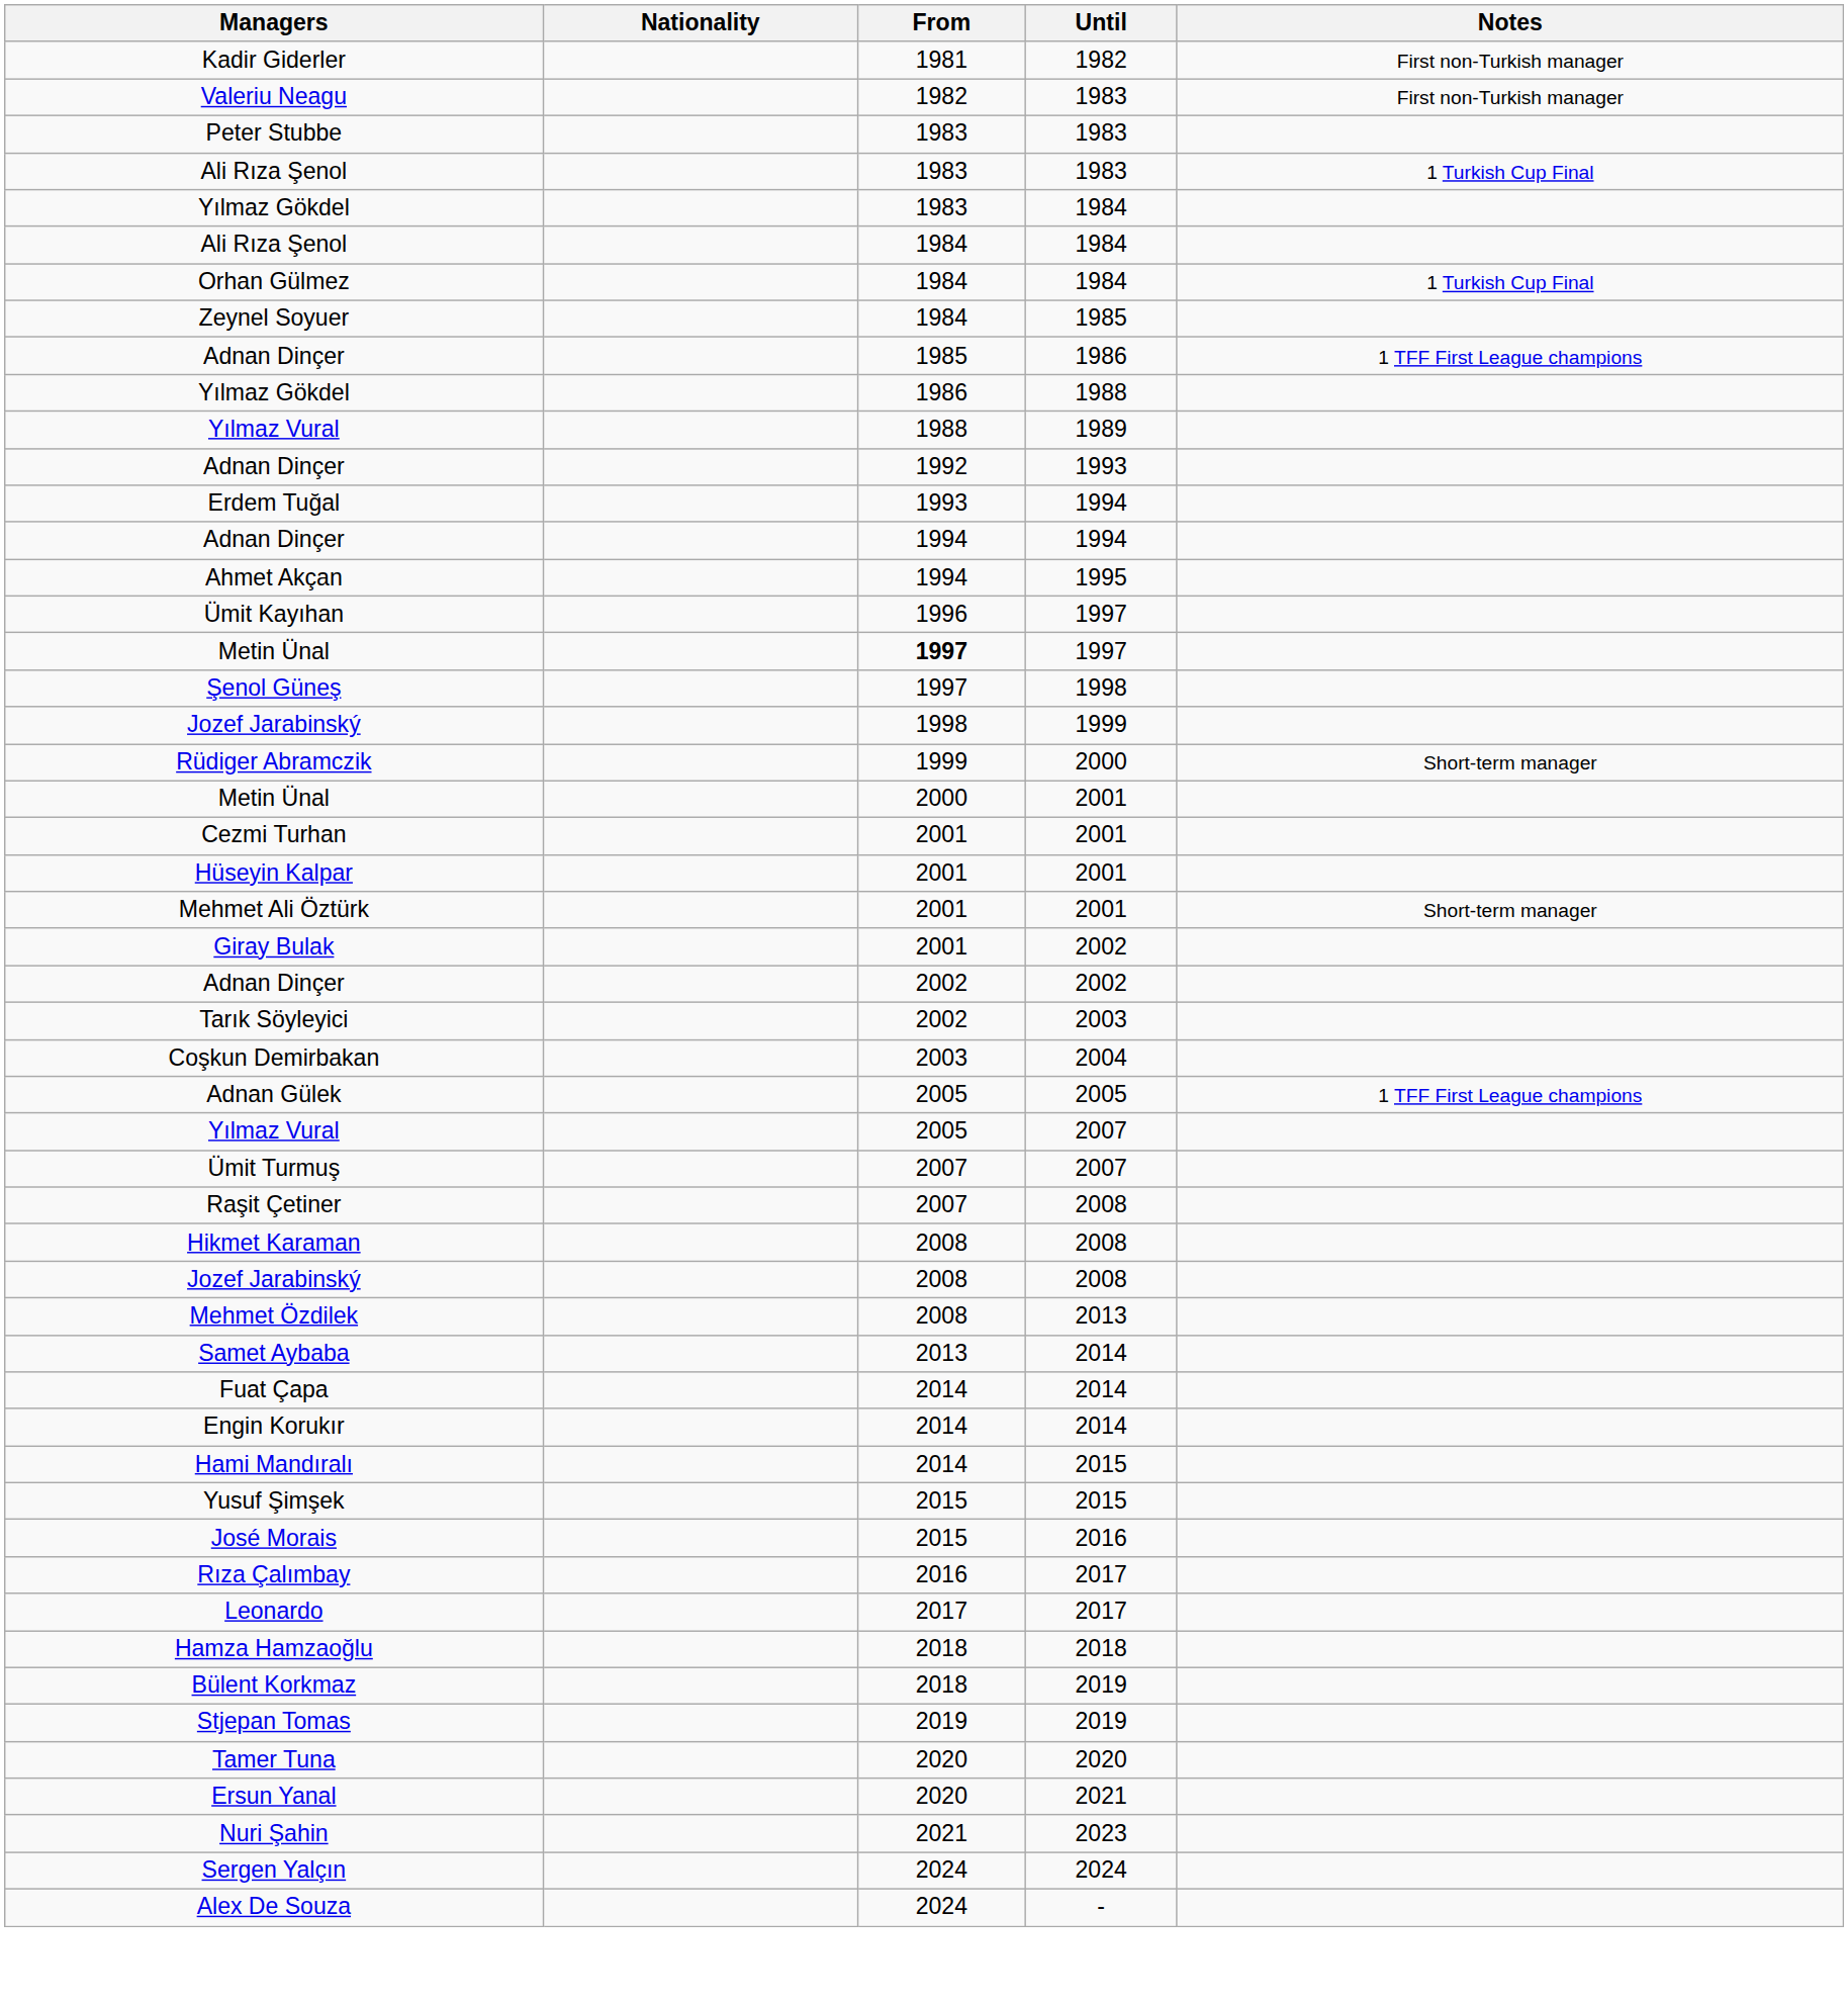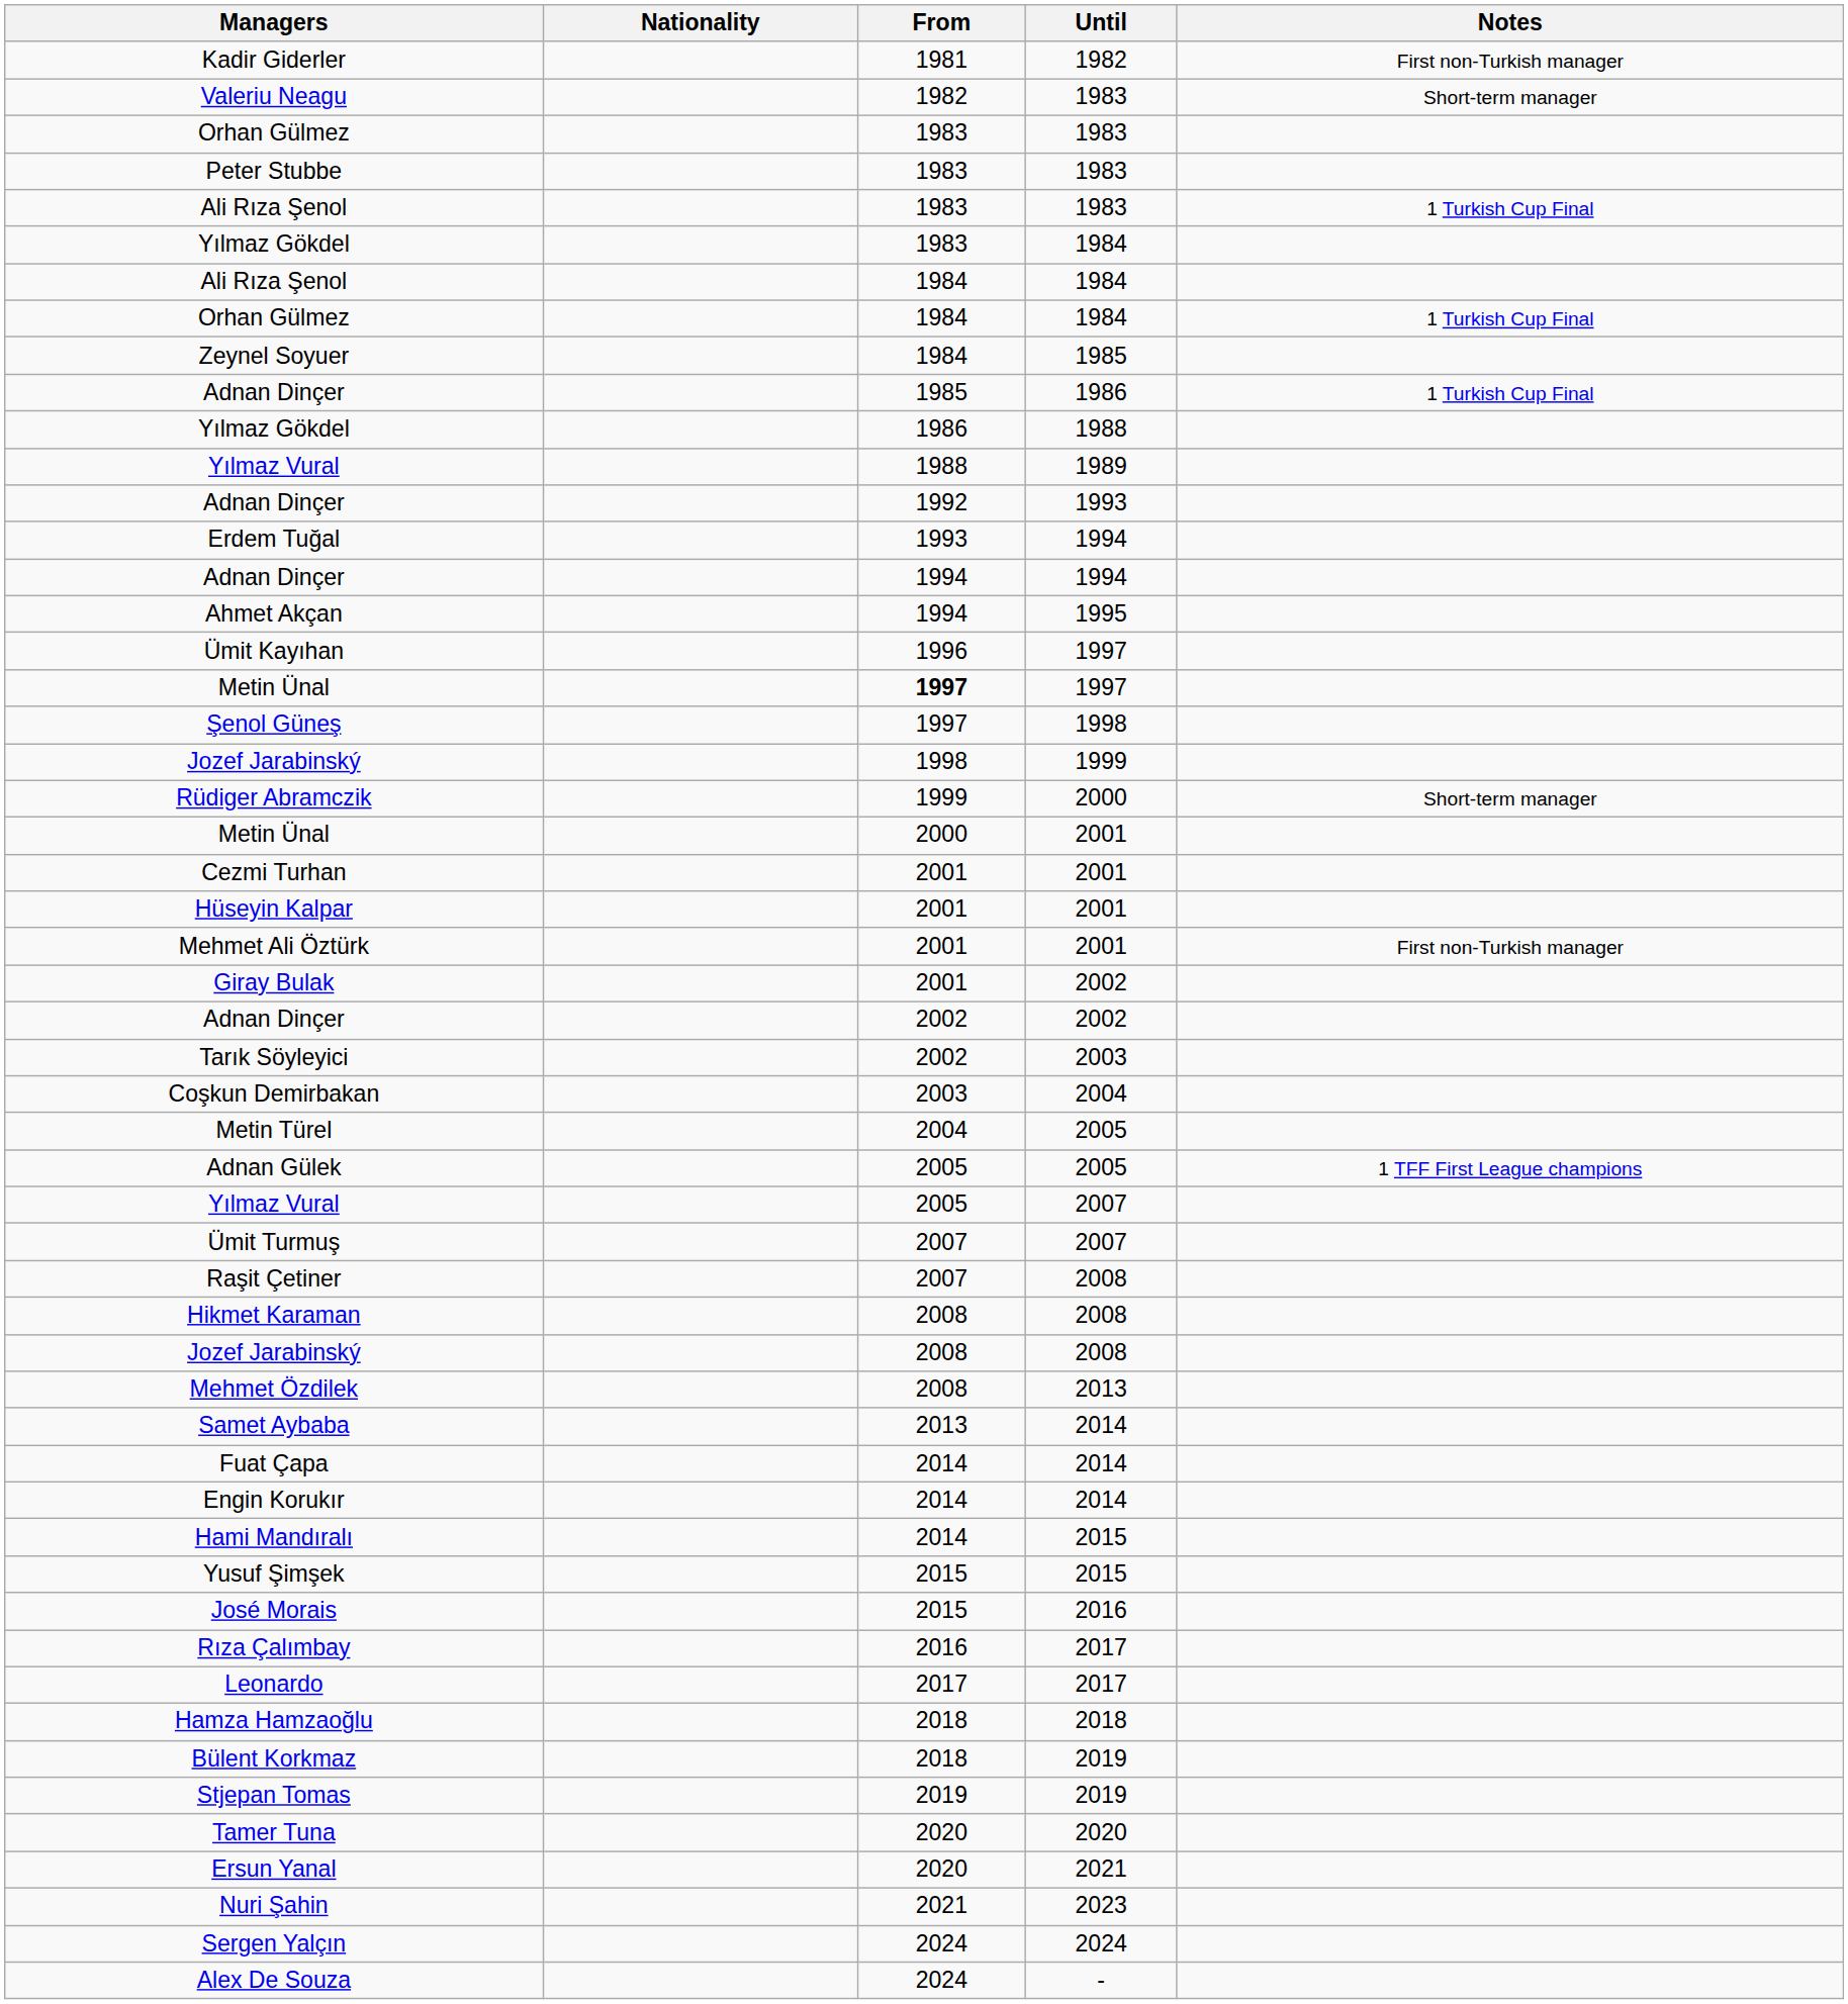 <table class="wikitable" style="text-align:center; font-size:100%; width:100%">
 <tr>
 <th>Managers</th>
 <th>Nationality</th>
 <th>From</th>
 <th>Until</th>
 <th>Notes</th>
 </tr>
 <tr>
 <td align=center>Kadir Giderler</td>
 <td align=center></td>
 <td align=center>1981</td>
 <td align=center>1982</td>
 <td align=center><small>First non-Turkish manager</small></td>
 </tr>
 <tr>
 <td align=center><a href='#'>Valeriu Neagu</a></td>
 <td align=center></td>
 <td align=center>1982</td>
 <td align=center>1983</td>
-<td align=center><small>First non-Turkish manager</small></td>
+<td align=center><small>Short-term manager</small></td>
+</tr>
+<tr>
+<td align=center>Orhan Gülmez</td>
+<td align=center></td>
+<td align=center>1983</td>
+<td align=center>1983</td>
+<td align=center></td>
 </tr>
 <tr>
 <td align=center>Peter Stubbe</td>
 <td align=center></td>
 <td align=center>1983</td>
 <td align=center>1983</td>
 <td align=center></td>
 </tr>
 <tr>
 <td align=center>Ali Rıza Şenol</td>
 <td align=center></td>
 <td align=center>1983</td>
 <td align=center>1983</td>
 <td align=center><small>1 <a href='#'>Turkish Cup Final</a></small></td>
 </tr>
 <tr>
 <td align=center>Yılmaz Gökdel</td>
 <td align=center></td>
 <td align=center>1983</td>
 <td align=center>1984</td>
 <td align=center></td>
 </tr>
 <tr>
 <td align=center>Ali Rıza Şenol</td>
 <td align=center></td>
 <td align=center>1984</td>
 <td align=center>1984</td>
 <td align=center></td>
 </tr>
 <tr>
 <td align=center>Orhan Gülmez</td>
 <td align=center></td>
 <td align=center>1984</td>
 <td align=center>1984</td>
 <td align=center><small>1 <a href='#'>Turkish Cup Final</a></small></td>
 </tr>
 <tr>
 <td align=center>Zeynel Soyuer</td>
 <td align=center></td>
 <td align=center>1984</td>
 <td align=center>1985</td>
 <td align=center></td>
 </tr>
 <tr>
 <td align=center>Adnan Dinçer</td>
 <td align=center></td>
 <td align=center>1985</td>
 <td align=center>1986</td>
-<td align=center><small>1 <a href='#'>TFF First League champions</a></small></td>
+<td align=center><small>1 <a href='#'>Turkish Cup Final</a></small></td>
 </tr>
 <tr>
 <td align=center>Yılmaz Gökdel</td>
 <td align=center></td>
 <td align=center>1986</td>
 <td align=center>1988</td>
 <td align=center></td>
 </tr>
 <tr>
 <td align=center><a href='#'>Yılmaz Vural</a></td>
 <td align=center></td>
 <td align=center>1988</td>
 <td align=center>1989</td>
 <td align=center></td>
 </tr>
 <tr>
 <td align=center>Adnan Dinçer</td>
 <td align=center></td>
 <td align=center>1992</td>
 <td align=center>1993</td>
 <td align=center></td>
 </tr>
 <tr>
 <td align=center>Erdem Tuğal</td>
 <td align=center></td>
 <td align=center>1993</td>
 <td align=center>1994</td>
 <td align=center></td>
 </tr>
 <tr>
 <td align=center>Adnan Dinçer</td>
 <td align=center></td>
 <td align=center>1994</td>
 <td align=center>1994</td>
 <td align=center></td>
 </tr>
 <tr>
 <td align=center>Ahmet Akçan</td>
 <td align=center></td>
 <td align=center>1994</td>
 <td align=center>1995</td>
 <td align=center></td>
 </tr>
 <tr>
 <td align=center>Ümit Kayıhan</td>
 <td align=center></td>
 <td align=center>1996</td>
 <td align=center>1997</td>
 <td align=center></td>
 </tr>
 <tr>
 <td align=center>Metin Ünal</td>
 <td align=center></td>
 <td align=center><strong>1997</strong></td>
 <td align=center>1997</td>
 <td align=center></td>
 </tr>
 <tr>
 <td align=center><a href='#'>Şenol Güneş</a></td>
 <td align=center></td>
 <td align=center>1997</td>
 <td align=center>1998</td>
 <td align=center></td>
 </tr>
 <tr>
 <td align=center><a href='#'>Jozef Jarabinský</a></td>
 <td align=center></td>
 <td align=center>1998</td>
 <td align=center>1999</td>
 <td align=center></td>
 </tr>
 <tr>
 <td align=center><a href='#'>Rüdiger Abramczik</a></td>
 <td align=center></td>
 <td align=center>1999</td>
 <td align=center>2000</td>
 <td align=center><small>Short-term manager</small></td>
 </tr>
 <tr>
 <td align=center>Metin Ünal</td>
 <td align=center></td>
 <td align=center>2000</td>
 <td align=center>2001</td>
 <td align=center></td>
 </tr>
 <tr>
 <td align=center>Cezmi Turhan</td>
 <td align=center></td>
 <td align=center>2001</td>
 <td align=center>2001</td>
 <td align=center></td>
 </tr>
 <tr>
 <td align=center><a href='#'>Hüseyin Kalpar</a></td>
 <td align=center></td>
 <td align=center>2001</td>
 <td align=center>2001</td>
 <td align=center></td>
 </tr>
 <tr>
 <td align=center>Mehmet Ali Öztürk</td>
 <td align=center></td>
 <td align=center>2001</td>
 <td align=center>2001</td>
-<td align=center><small>Short-term manager</small></td>
+<td align=center><small>First non-Turkish manager</small></td>
 </tr>
 <tr>
 <td align=center><a href='#'>Giray Bulak</a></td>
 <td align=center></td>
 <td align=center>2001</td>
 <td align=center>2002</td>
 <td align=center></td>
 </tr>
 <tr>
 <td align=center>Adnan Dinçer</td>
 <td align=center></td>
 <td align=center>2002</td>
 <td align=center>2002</td>
 <td align=center></td>
 </tr>
 <tr>
 <td align=center>Tarık Söyleyici</td>
 <td align=center></td>
 <td align=center>2002</td>
 <td align=center>2003</td>
 <td align=center></td>
 </tr>
 <tr>
 <td align=center>Coşkun Demirbakan</td>
 <td align=center></td>
 <td align=center>2003</td>
 <td align=center>2004</td>
+<td align=center></td>
+</tr>
+<tr>
+<td align=center>Metin Türel</td>
+<td align=center></td>
+<td align=center>2004</td>
+<td align=center>2005</td>
 <td align=center></td>
 </tr>
 <tr>
 <td align=center>Adnan Gülek</td>
 <td align=center></td>
 <td align=center>2005</td>
 <td align=center>2005</td>
 <td align=center><small>1 <a href='#'>TFF First League champions</a></small></td>
 </tr>
 <tr>
 <td align=center><a href='#'>Yılmaz Vural</a></td>
 <td align=center></td>
 <td align=center>2005</td>
 <td align=center>2007</td>
 <td align=center></td>
 </tr>
 <tr>
 <td align=center>Ümit Turmuş</td>
 <td align=center></td>
 <td align=center>2007</td>
 <td align=center>2007</td>
 <td align=center></td>
 </tr>
 <tr>
 <td align=center>Raşit Çetiner</td>
 <td align=center></td>
 <td align=center>2007</td>
 <td align=center>2008</td>
 <td align=center></td>
 </tr>
 <tr>
 <td align=center><a href='#'>Hikmet Karaman</a></td>
 <td align=center></td>
 <td align=center>2008</td>
 <td align=center>2008</td>
 <td align=center></td>
 </tr>
 <tr>
 <td align=center><a href='#'>Jozef Jarabinský</a></td>
 <td align=center></td>
 <td align=center>2008</td>
 <td align=center>2008</td>
 <td align=center></td>
 </tr>
 <tr>
 <td align=center><a href='#'>Mehmet Özdilek</a></td>
 <td align=center></td>
 <td align=center>2008</td>
 <td align=center>2013</td>
 <td align=center></td>
 </tr>
 <tr>
 <td align=center><a href='#'>Samet Aybaba</a></td>
 <td align=center></td>
 <td align=center>2013</td>
 <td align=center>2014</td>
 <td align=center></td>
 </tr>
 <tr>
 <td align=center>Fuat Çapa</td>
 <td align=center></td>
 <td align=center>2014</td>
 <td align=center>2014</td>
 <td align=center></td>
 </tr>
 <tr>
 <td align=center>Engin Korukır</td>
 <td align=center></td>
 <td align=center>2014</td>
 <td align=center>2014</td>
 <td align=center></td>
 </tr>
 <tr>
 <td align=center><a href='#'>Hami Mandıralı</a></td>
 <td align=center></td>
 <td align=center>2014</td>
 <td align=center>2015</td>
 <td align=center></td>
 </tr>
 <tr>
 <td align=center>Yusuf Şimşek</td>
 <td align=center></td>
 <td align=center>2015</td>
 <td align=center>2015</td>
 <td align=center></td>
 </tr>
 <tr>
 <td align=center><a href='#'>José Morais</a></td>
 <td align=center></td>
 <td align=center>2015</td>
 <td align=center>2016</td>
 <td align=center></td>
 </tr>
 <tr>
 <td align=center><a href='#'>Rıza Çalımbay</a></td>
 <td align=center></td>
 <td align=center>2016</td>
 <td align=center>2017</td>
 <td align=center></td>
 </tr>
 <tr>
 <td align=center><a href='#'>Leonardo</a></td>
 <td align=center></td>
 <td align=center>2017</td>
 <td align=center>2017</td>
 <td align=center></td>
 </tr>
 <tr>
 <td align=center><a href='#'>Hamza Hamzaoğlu</a></td>
 <td align=center></td>
 <td align=center>2018</td>
 <td align=center>2018</td>
 <td align=center></td>
 </tr>
 <tr>
 <td align=center><a href='#'>Bülent Korkmaz</a></td>
 <td align=center></td>
 <td align=center>2018</td>
 <td align=center>2019</td>
 <td align=center></td>
 </tr>
 <tr>
 <td align=center><a href='#'>Stjepan Tomas</a></td>
 <td align=center></td>
 <td align=center>2019</td>
 <td align=center>2019</td>
 <td align=center></td>
 </tr>
 <tr>
 <td align=center><a href='#'>Tamer Tuna</a></td>
 <td align=center></td>
 <td align=center>2020</td>
 <td align=center>2020</td>
 <td align=center></td>
 </tr>
 <tr>
 <td align=center><a href='#'>Ersun Yanal</a></td>
 <td align=center></td>
 <td align=center>2020</td>
 <td align=center>2021</td>
 <td align=center></td>
 </tr>
 <tr>
 <td align=center><a href='#'>Nuri Şahin</a></td>
 <td align=center></td>
 <td align=center>2021</td>
 <td align=center>2023</td>
 <td align=center></td>
 </tr>
 <tr>
 <td><a href='#'>Sergen Yalçın</a></td>
 <td></td>
 <td>2024</td>
 <td>2024</td>
 <td></td>
 </tr>
 <tr>
 <td><a href='#'>Alex De Souza</a></td>
 <td></td>
 <td>2024</td>
 <td>-</td>
 <td></td>
 </tr>
 </table>
